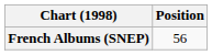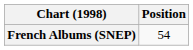 <table class="wikitable plainrowheaders" style="text-align:center;">
 <tr>
 <th scope="col">Chart (1998)</th>
 <th scope="col">Position</th>
 </tr>
 <tr>
 <th scope="row">French Albums (SNEP)</th>
-<td>56</td>
+<td>54</td>
 </tr>
 </table>
